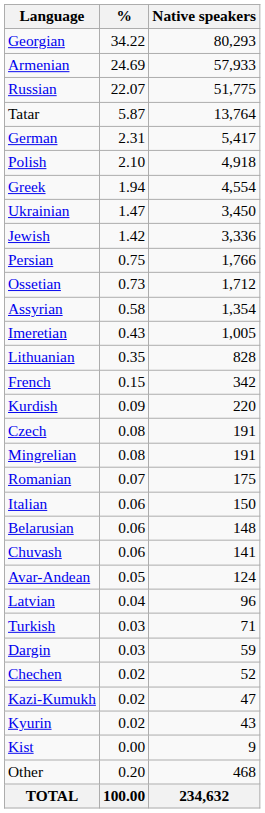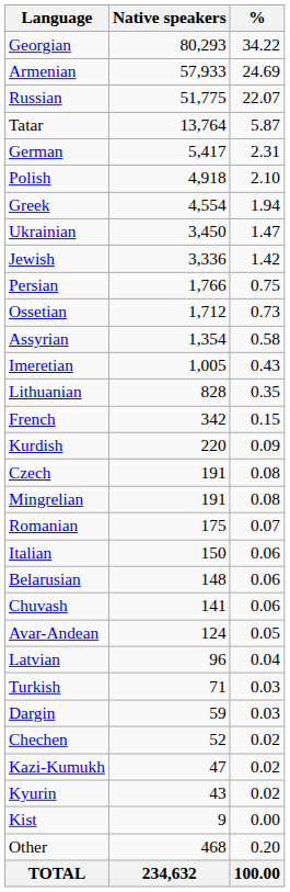 <table class="wikitable sortable">
 <tr>
 <th>Language</th>
+<th>Native speakers</th>
 <th>%</th>
-<th>Native speakers</th>
 </tr>
 <tr>
 <td><a href='#'>Georgian</a></td>
+<td align="right">80,293</td>
 <td align="right">34.22</td>
-<td align="right">80,293</td>
 </tr>
 <tr>
 <td><a href='#'>Armenian</a></td>
+<td align="right">57,933</td>
 <td align="right">24.69</td>
-<td align="right">57,933</td>
 </tr>
 <tr>
 <td><a href='#'>Russian</a></td>
+<td align="right">51,775</td>
 <td align="right">22.07</td>
-<td align="right">51,775</td>
 </tr>
 <tr>
 <td>Tatar</td>
+<td align="right">13,764</td>
 <td align="right">5.87</td>
-<td align="right">13,764</td>
 </tr>
 <tr>
 <td><a href='#'>German</a></td>
+<td align="right">5,417</td>
 <td align="right">2.31</td>
-<td align="right">5,417</td>
 </tr>
 <tr>
 <td><a href='#'>Polish</a></td>
+<td align="right">4,918</td>
 <td align="right">2.10</td>
-<td align="right">4,918</td>
 </tr>
 <tr>
 <td><a href='#'>Greek</a></td>
+<td align="right">4,554</td>
 <td align="right">1.94</td>
-<td align="right">4,554</td>
 </tr>
 <tr>
 <td><a href='#'>Ukrainian</a></td>
+<td align="right">3,450</td>
 <td align="right">1.47</td>
-<td align="right">3,450</td>
 </tr>
 <tr>
 <td><a href='#'>Jewish</a></td>
+<td align="right">3,336</td>
 <td align="right">1.42</td>
-<td align="right">3,336</td>
 </tr>
 <tr>
 <td><a href='#'>Persian</a></td>
+<td align="right">1,766</td>
 <td align="right">0.75</td>
-<td align="right">1,766</td>
 </tr>
 <tr>
 <td><a href='#'>Ossetian</a></td>
+<td align="right">1,712</td>
 <td align="right">0.73</td>
-<td align="right">1,712</td>
 </tr>
 <tr>
 <td><a href='#'>Assyrian</a></td>
+<td align="right">1,354</td>
 <td align="right">0.58</td>
-<td align="right">1,354</td>
 </tr>
 <tr>
 <td><a href='#'>Imeretian</a></td>
+<td align="right">1,005</td>
 <td align="right">0.43</td>
-<td align="right">1,005</td>
 </tr>
 <tr>
 <td><a href='#'>Lithuanian</a></td>
+<td align="right">828</td>
 <td align="right">0.35</td>
-<td align="right">828</td>
 </tr>
 <tr>
 <td><a href='#'>French</a></td>
+<td align="right">342</td>
 <td align="right">0.15</td>
-<td align="right">342</td>
 </tr>
 <tr>
 <td><a href='#'>Kurdish</a></td>
+<td align="right">220</td>
 <td align="right">0.09</td>
-<td align="right">220</td>
 </tr>
 <tr>
 <td><a href='#'>Czech</a></td>
+<td align="right">191</td>
 <td align="right">0.08</td>
-<td align="right">191</td>
 </tr>
 <tr>
 <td><a href='#'>Mingrelian</a></td>
+<td align="right">191</td>
 <td align="right">0.08</td>
-<td align="right">191</td>
 </tr>
 <tr>
 <td><a href='#'>Romanian</a></td>
+<td align="right">175</td>
 <td align="right">0.07</td>
-<td align="right">175</td>
 </tr>
 <tr>
 <td><a href='#'>Italian</a></td>
+<td align="right">150</td>
 <td align="right">0.06</td>
-<td align="right">150</td>
 </tr>
 <tr>
 <td><a href='#'>Belarusian</a></td>
+<td align="right">148</td>
 <td align="right">0.06</td>
-<td align="right">148</td>
 </tr>
 <tr>
 <td><a href='#'>Chuvash</a></td>
+<td align="right">141</td>
 <td align="right">0.06</td>
-<td align="right">141</td>
 </tr>
 <tr>
 <td><a href='#'>Avar-Andean</a></td>
+<td align="right">124</td>
 <td align="right">0.05</td>
-<td align="right">124</td>
 </tr>
 <tr>
 <td><a href='#'>Latvian</a></td>
+<td align="right">96</td>
 <td align="right">0.04</td>
-<td align="right">96</td>
 </tr>
 <tr>
 <td><a href='#'>Turkish</a></td>
+<td align="right">71</td>
 <td align="right">0.03</td>
-<td align="right">71</td>
 </tr>
 <tr>
 <td><a href='#'>Dargin</a></td>
+<td align="right">59</td>
 <td align="right">0.03</td>
-<td align="right">59</td>
 </tr>
 <tr>
 <td><a href='#'>Chechen</a></td>
+<td align="right">52</td>
 <td align="right">0.02</td>
-<td align="right">52</td>
 </tr>
 <tr>
 <td><a href='#'>Kazi-Kumukh</a></td>
+<td align="right">47</td>
 <td align="right">0.02</td>
-<td align="right">47</td>
 </tr>
 <tr>
 <td><a href='#'>Kyurin</a></td>
+<td align="right">43</td>
 <td align="right">0.02</td>
-<td align="right">43</td>
 </tr>
 <tr>
 <td><a href='#'>Kist</a></td>
+<td align="right">9</td>
 <td align="right">0.00</td>
-<td align="right">9</td>
 </tr>
 <tr>
 <td>Other</td>
+<td align="right">468</td>
 <td align="right">0.20</td>
-<td align="right">468</td>
 </tr>
 <tr>
 <th>TOTAL</th>
+<th>234,632</th>
 <th>100.00</th>
-<th>234,632</th>
 </tr>
 </table>
